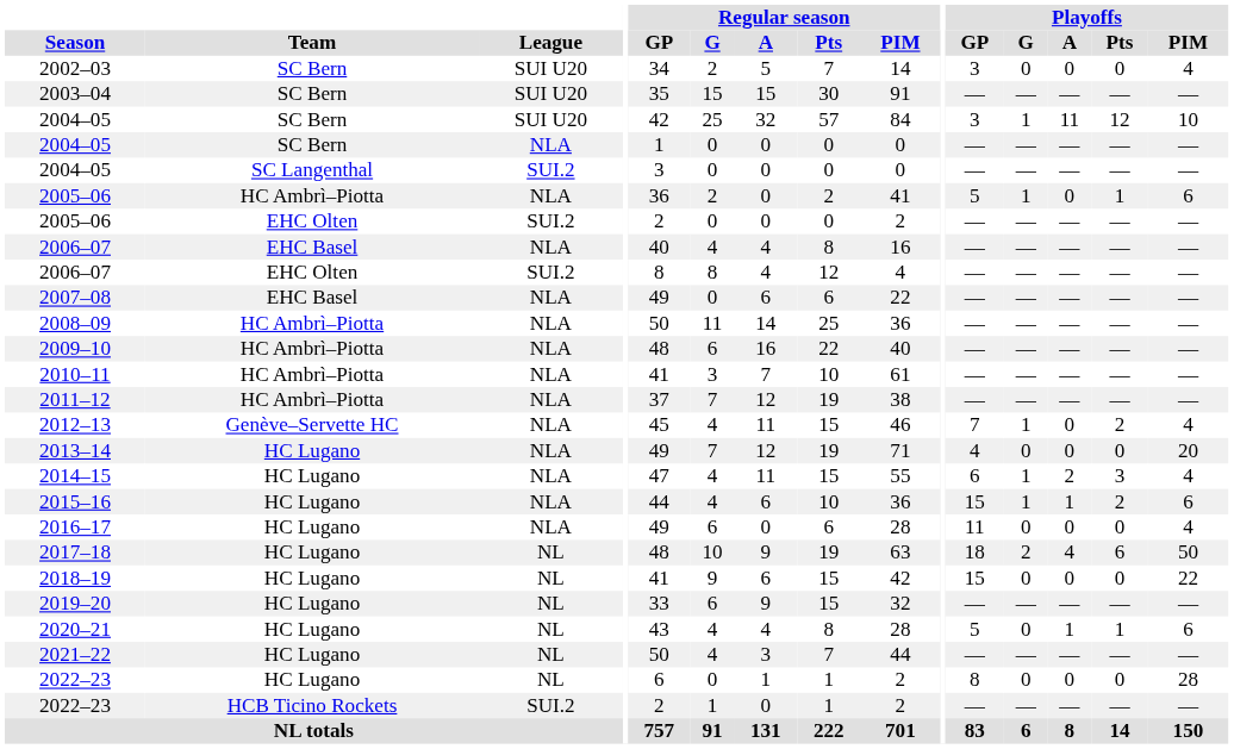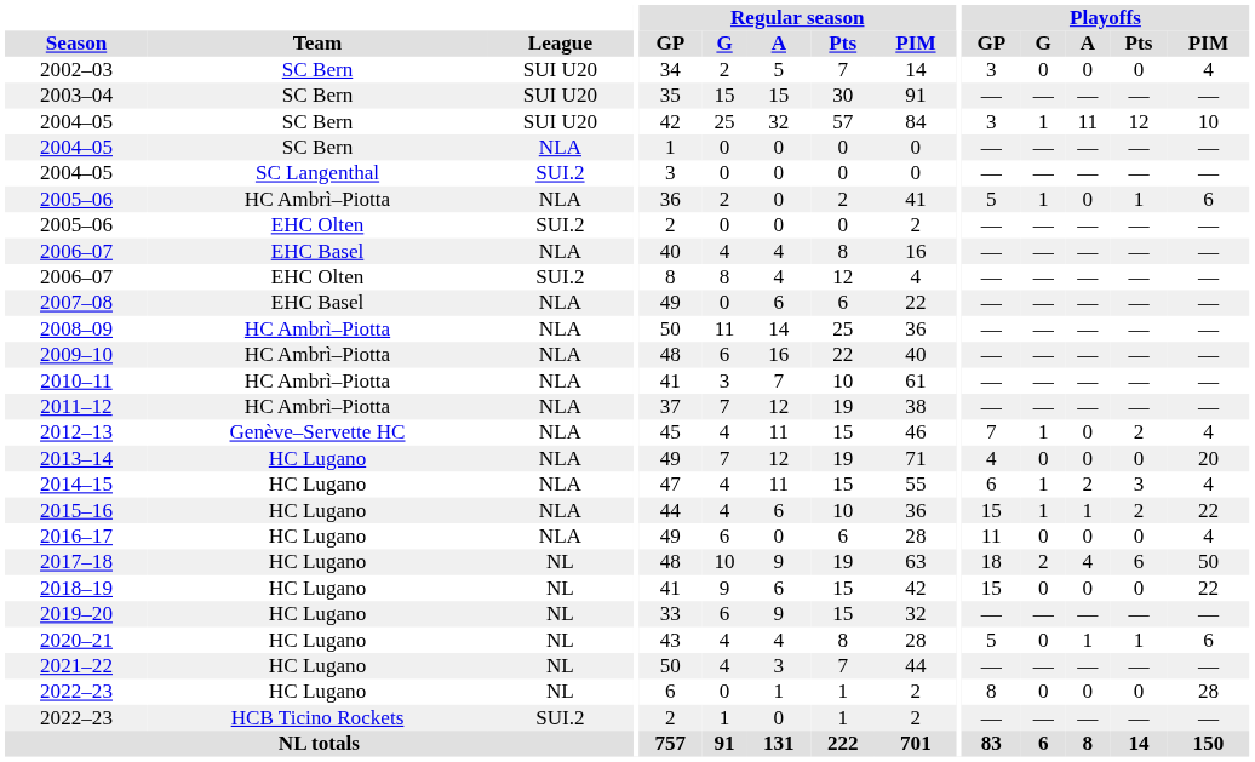 <table border="0" cellpadding="1" cellspacing="0" style="text-align:center; width:60em">
 <tr bgcolor="#e0e0e0">
 <th colspan="3" bgcolor="#ffffff"></th>
 <th rowspan="99" bgcolor="#ffffff"></th>
 <th colspan="5"><a href='#'>Regular season</a></th>
 <th rowspan="99" bgcolor="#ffffff"></th>
 <th colspan="5"><a href='#'>Playoffs</a></th>
 </tr>
 <tr bgcolor="#e0e0e0">
 <th><a href='#'>Season</a></th>
 <th>Team</th>
 <th>League</th>
 <th>GP</th>
 <th><a href='#'>G</a></th>
 <th><a href='#'>A</a></th>
 <th><a href='#'>Pts</a></th>
 <th><a href='#'>PIM</a></th>
 <th>GP</th>
 <th>G</th>
 <th>A</th>
 <th>Pts</th>
 <th>PIM</th>
 </tr>
 <tr>
 <td>2002–03</td>
 <td><a href='#'>SC Bern</a></td>
 <td>SUI U20</td>
 <td>34</td>
 <td>2</td>
 <td>5</td>
 <td>7</td>
 <td>14</td>
 <td>3</td>
 <td>0</td>
 <td>0</td>
 <td>0</td>
 <td>4</td>
 </tr>
 <tr style="background:#f0f0f0;">
 <td>2003–04</td>
 <td>SC Bern</td>
 <td>SUI U20</td>
 <td>35</td>
 <td>15</td>
 <td>15</td>
 <td>30</td>
 <td>91</td>
 <td>—</td>
 <td>—</td>
 <td>—</td>
 <td>—</td>
 <td>—</td>
 </tr>
 <tr>
 <td>2004–05</td>
 <td>SC Bern</td>
 <td>SUI U20</td>
 <td>42</td>
 <td>25</td>
 <td>32</td>
 <td>57</td>
 <td>84</td>
 <td>3</td>
 <td>1</td>
 <td>11</td>
 <td>12</td>
 <td>10</td>
 </tr>
 <tr style="background:#f0f0f0;">
 <td><a href='#'>2004–05</a></td>
 <td>SC Bern</td>
 <td><a href='#'>NLA</a></td>
 <td>1</td>
 <td>0</td>
 <td>0</td>
 <td>0</td>
 <td>0</td>
 <td>—</td>
 <td>—</td>
 <td>—</td>
 <td>—</td>
 <td>—</td>
 </tr>
 <tr>
 <td>2004–05</td>
 <td><a href='#'>SC Langenthal</a></td>
 <td><a href='#'>SUI.2</a></td>
 <td>3</td>
 <td>0</td>
 <td>0</td>
 <td>0</td>
 <td>0</td>
 <td>—</td>
 <td>—</td>
 <td>—</td>
 <td>—</td>
 <td>—</td>
 </tr>
 <tr style="background:#f0f0f0;">
 <td><a href='#'>2005–06</a></td>
 <td>HC Ambrì–Piotta</td>
 <td>NLA</td>
 <td>36</td>
 <td>2</td>
 <td>0</td>
 <td>2</td>
 <td>41</td>
 <td>5</td>
 <td>1</td>
 <td>0</td>
 <td>1</td>
 <td>6</td>
 </tr>
 <tr>
 <td>2005–06</td>
 <td><a href='#'>EHC Olten</a></td>
 <td>SUI.2</td>
 <td>2</td>
 <td>0</td>
 <td>0</td>
 <td>0</td>
 <td>2</td>
 <td>—</td>
 <td>—</td>
 <td>—</td>
 <td>—</td>
 <td>—</td>
 </tr>
 <tr style="background:#f0f0f0;">
 <td><a href='#'>2006–07</a></td>
 <td><a href='#'>EHC Basel</a></td>
 <td>NLA</td>
 <td>40</td>
 <td>4</td>
 <td>4</td>
 <td>8</td>
 <td>16</td>
 <td>—</td>
 <td>—</td>
 <td>—</td>
 <td>—</td>
 <td>—</td>
 </tr>
 <tr>
 <td>2006–07</td>
 <td>EHC Olten</td>
 <td>SUI.2</td>
 <td>8</td>
 <td>8</td>
 <td>4</td>
 <td>12</td>
 <td>4</td>
 <td>—</td>
 <td>—</td>
 <td>—</td>
 <td>—</td>
 <td>—</td>
 </tr>
 <tr style="background:#f0f0f0;">
 <td><a href='#'>2007–08</a></td>
 <td>EHC Basel</td>
 <td>NLA</td>
 <td>49</td>
 <td>0</td>
 <td>6</td>
 <td>6</td>
 <td>22</td>
 <td>—</td>
 <td>—</td>
 <td>—</td>
 <td>—</td>
 <td>—</td>
 </tr>
 <tr>
 <td><a href='#'>2008–09</a></td>
 <td><a href='#'>HC Ambrì–Piotta</a></td>
 <td>NLA</td>
 <td>50</td>
 <td>11</td>
 <td>14</td>
 <td>25</td>
 <td>36</td>
 <td>—</td>
 <td>—</td>
 <td>—</td>
 <td>—</td>
 <td>—</td>
 </tr>
 <tr style="background:#f0f0f0;">
 <td><a href='#'>2009–10</a></td>
 <td>HC Ambrì–Piotta</td>
 <td>NLA</td>
 <td>48</td>
 <td>6</td>
 <td>16</td>
 <td>22</td>
 <td>40</td>
 <td>—</td>
 <td>—</td>
 <td>—</td>
 <td>—</td>
 <td>—</td>
 </tr>
 <tr>
 <td><a href='#'>2010–11</a></td>
 <td>HC Ambrì–Piotta</td>
 <td>NLA</td>
 <td>41</td>
 <td>3</td>
 <td>7</td>
 <td>10</td>
 <td>61</td>
 <td>—</td>
 <td>—</td>
 <td>—</td>
 <td>—</td>
 <td>—</td>
 </tr>
 <tr style="background:#f0f0f0;">
 <td><a href='#'>2011–12</a></td>
 <td>HC Ambrì–Piotta</td>
 <td>NLA</td>
 <td>37</td>
 <td>7</td>
 <td>12</td>
 <td>19</td>
 <td>38</td>
 <td>—</td>
 <td>—</td>
 <td>—</td>
 <td>—</td>
 <td>—</td>
 </tr>
 <tr>
 <td><a href='#'>2012–13</a></td>
 <td><a href='#'>Genève–Servette HC</a></td>
 <td>NLA</td>
 <td>45</td>
 <td>4</td>
 <td>11</td>
 <td>15</td>
 <td>46</td>
 <td>7</td>
 <td>1</td>
 <td>0</td>
 <td>2</td>
 <td>4</td>
 </tr>
 <tr style="background:#f0f0f0;">
 <td><a href='#'>2013–14</a></td>
 <td><a href='#'>HC Lugano</a></td>
 <td>NLA</td>
 <td>49</td>
 <td>7</td>
 <td>12</td>
 <td>19</td>
 <td>71</td>
 <td>4</td>
 <td>0</td>
 <td>0</td>
 <td>0</td>
 <td>20</td>
 </tr>
 <tr>
 <td><a href='#'>2014–15</a></td>
 <td>HC Lugano</td>
 <td>NLA</td>
 <td>47</td>
 <td>4</td>
 <td>11</td>
 <td>15</td>
 <td>55</td>
 <td>6</td>
 <td>1</td>
 <td>2</td>
 <td>3</td>
 <td>4</td>
 </tr>
 <tr style="background:#f0f0f0;">
 <td><a href='#'>2015–16</a></td>
 <td>HC Lugano</td>
 <td>NLA</td>
 <td>44</td>
 <td>4</td>
 <td>6</td>
 <td>10</td>
 <td>36</td>
 <td>15</td>
 <td>1</td>
 <td>1</td>
 <td>2</td>
-<td>6</td>
+<td>22</td>
 </tr>
 <tr>
 <td><a href='#'>2016–17</a></td>
 <td>HC Lugano</td>
 <td>NLA</td>
 <td>49</td>
 <td>6</td>
 <td>0</td>
 <td>6</td>
 <td>28</td>
 <td>11</td>
 <td>0</td>
 <td>0</td>
 <td>0</td>
 <td>4</td>
 </tr>
 <tr style="background:#f0f0f0;">
 <td><a href='#'>2017–18</a></td>
 <td>HC Lugano</td>
 <td>NL</td>
 <td>48</td>
 <td>10</td>
 <td>9</td>
 <td>19</td>
 <td>63</td>
 <td>18</td>
 <td>2</td>
 <td>4</td>
 <td>6</td>
 <td>50</td>
 </tr>
 <tr>
 <td><a href='#'>2018–19</a></td>
 <td>HC Lugano</td>
 <td>NL</td>
 <td>41</td>
 <td>9</td>
 <td>6</td>
 <td>15</td>
 <td>42</td>
 <td>15</td>
 <td>0</td>
 <td>0</td>
 <td>0</td>
 <td>22</td>
 </tr>
 <tr style="background:#f0f0f0;">
 <td><a href='#'>2019–20</a></td>
 <td>HC Lugano</td>
 <td>NL</td>
 <td>33</td>
 <td>6</td>
 <td>9</td>
 <td>15</td>
 <td>32</td>
 <td>—</td>
 <td>—</td>
 <td>—</td>
 <td>—</td>
 <td>—</td>
 </tr>
 <tr>
 <td><a href='#'>2020–21</a></td>
 <td>HC Lugano</td>
 <td>NL</td>
 <td>43</td>
 <td>4</td>
 <td>4</td>
 <td>8</td>
 <td>28</td>
 <td>5</td>
 <td>0</td>
 <td>1</td>
 <td>1</td>
 <td>6</td>
 </tr>
 <tr style="background:#f0f0f0;">
 <td><a href='#'>2021–22</a></td>
 <td>HC Lugano</td>
 <td>NL</td>
 <td>50</td>
 <td>4</td>
 <td>3</td>
 <td>7</td>
 <td>44</td>
 <td>—</td>
 <td>—</td>
 <td>—</td>
 <td>—</td>
 <td>—</td>
 </tr>
 <tr>
 <td><a href='#'>2022–23</a></td>
 <td>HC Lugano</td>
 <td>NL</td>
 <td>6</td>
 <td>0</td>
 <td>1</td>
 <td>1</td>
 <td>2</td>
 <td>8</td>
 <td>0</td>
 <td>0</td>
 <td>0</td>
 <td>28</td>
 </tr>
 <tr style="background:#f0f0f0;">
 <td>2022–23</td>
 <td><a href='#'>HCB Ticino Rockets</a></td>
 <td>SUI.2</td>
 <td>2</td>
 <td>1</td>
 <td>0</td>
 <td>1</td>
 <td>2</td>
 <td>—</td>
 <td>—</td>
 <td>—</td>
 <td>—</td>
 <td>—</td>
 </tr>
 <tr bgcolor="#e0e0e0">
 <th colspan="3">NL totals</th>
 <th>757</th>
 <th>91</th>
 <th>131</th>
 <th>222</th>
 <th>701</th>
 <th>83</th>
 <th>6</th>
 <th>8</th>
 <th>14</th>
 <th>150</th>
 </tr>
 </table>
